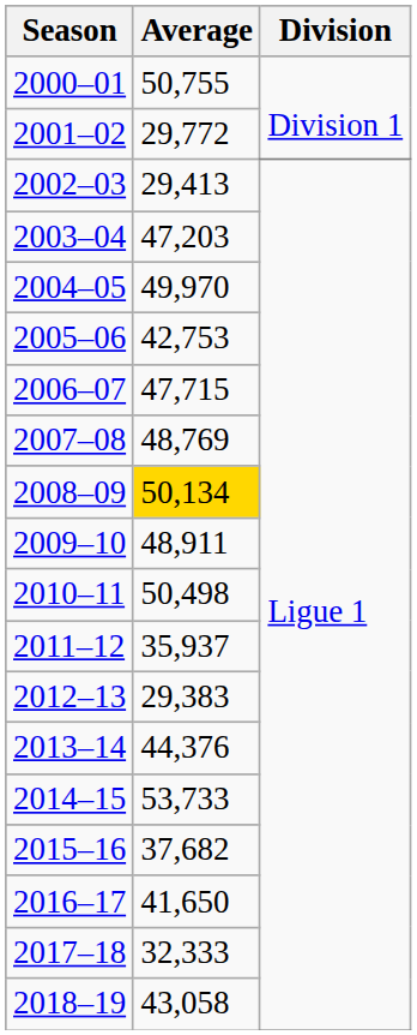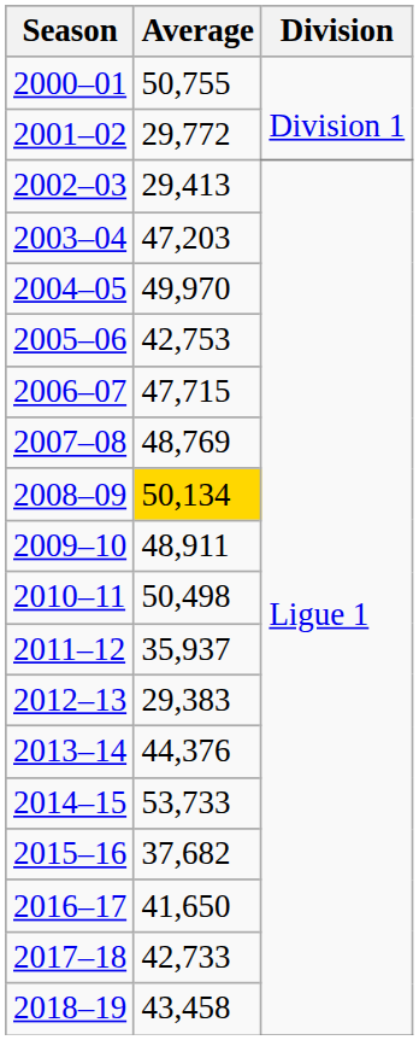 <table class="wikitable">
 <tr>
 <th>Season</th>
 <th>Average</th>
 <th>Division</th>
 </tr>
 <tr>
 <td><a href='#'>2000–01</a></td>
 <td>50,755</td>
 <td rowspan=2 style="border-bottom:1px solid grey;" valign="middle"><br><a href='#'>Division 1</a></td>
 </tr>
 <tr>
 <td><a href='#'>2001–02</a></td>
 <td>29,772</td>
 </tr>
 <tr>
 <td><a href='#'>2002–03</a></td>
 <td>29,413</td>
 <td rowspan=17 style="border-bottom:1px solid grey;" valign="middle"><br><a href='#'>Ligue 1</a></td>
 </tr>
 <tr>
 <td><a href='#'>2003–04</a></td>
 <td>47,203</td>
 </tr>
 <tr>
 <td><a href='#'>2004–05</a></td>
 <td>49,970</td>
 </tr>
 <tr>
 <td><a href='#'>2005–06</a></td>
 <td>42,753</td>
 </tr>
 <tr>
 <td><a href='#'>2006–07</a></td>
 <td>47,715</td>
 </tr>
 <tr>
 <td><a href='#'>2007–08</a></td>
 <td>48,769</td>
 </tr>
 <tr>
 <td><a href='#'>2008–09</a></td>
 <td style="background: gold;">50,134</td>
 </tr>
 <tr>
 <td><a href='#'>2009–10</a></td>
 <td>48,911</td>
 </tr>
 <tr>
 <td><a href='#'>2010–11</a></td>
 <td>50,498</td>
 </tr>
 <tr>
 <td><a href='#'>2011–12</a></td>
 <td>35,937</td>
 </tr>
 <tr>
 <td><a href='#'>2012–13</a></td>
 <td>29,383</td>
 </tr>
 <tr>
 <td><a href='#'>2013–14</a></td>
 <td>44,376</td>
 </tr>
 <tr>
 <td><a href='#'>2014–15</a></td>
 <td>53,733</td>
 </tr>
 <tr>
 <td><a href='#'>2015–16</a></td>
 <td>37,682</td>
 </tr>
 <tr>
 <td><a href='#'>2016–17</a></td>
 <td>41,650</td>
 </tr>
 <tr>
 <td><a href='#'>2017–18</a></td>
-<td>32,333</td>
+<td>42,733</td>
 </tr>
 <tr>
 <td><a href='#'>2018–19</a></td>
-<td>43,058</td>
+<td>43,458</td>
 </tr>
 </table>
